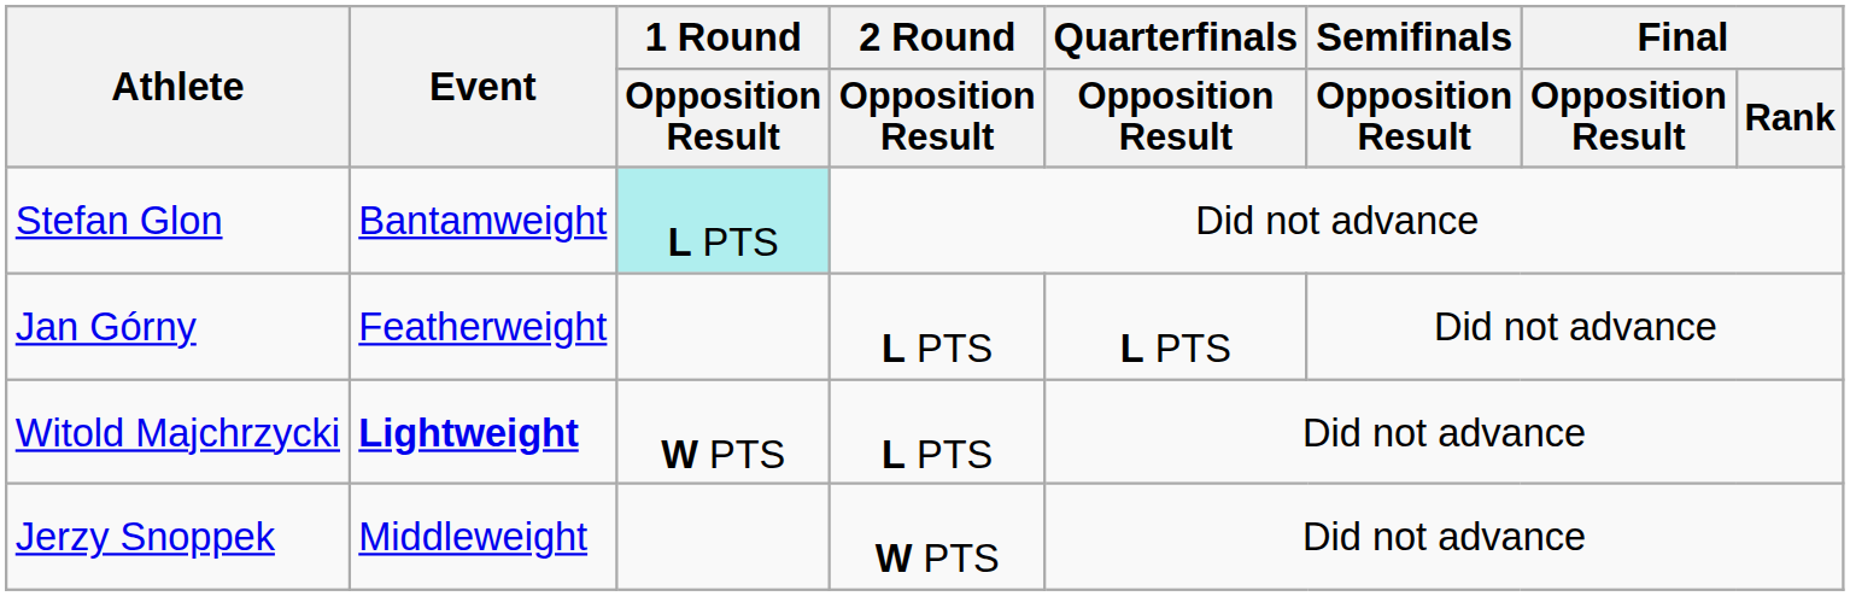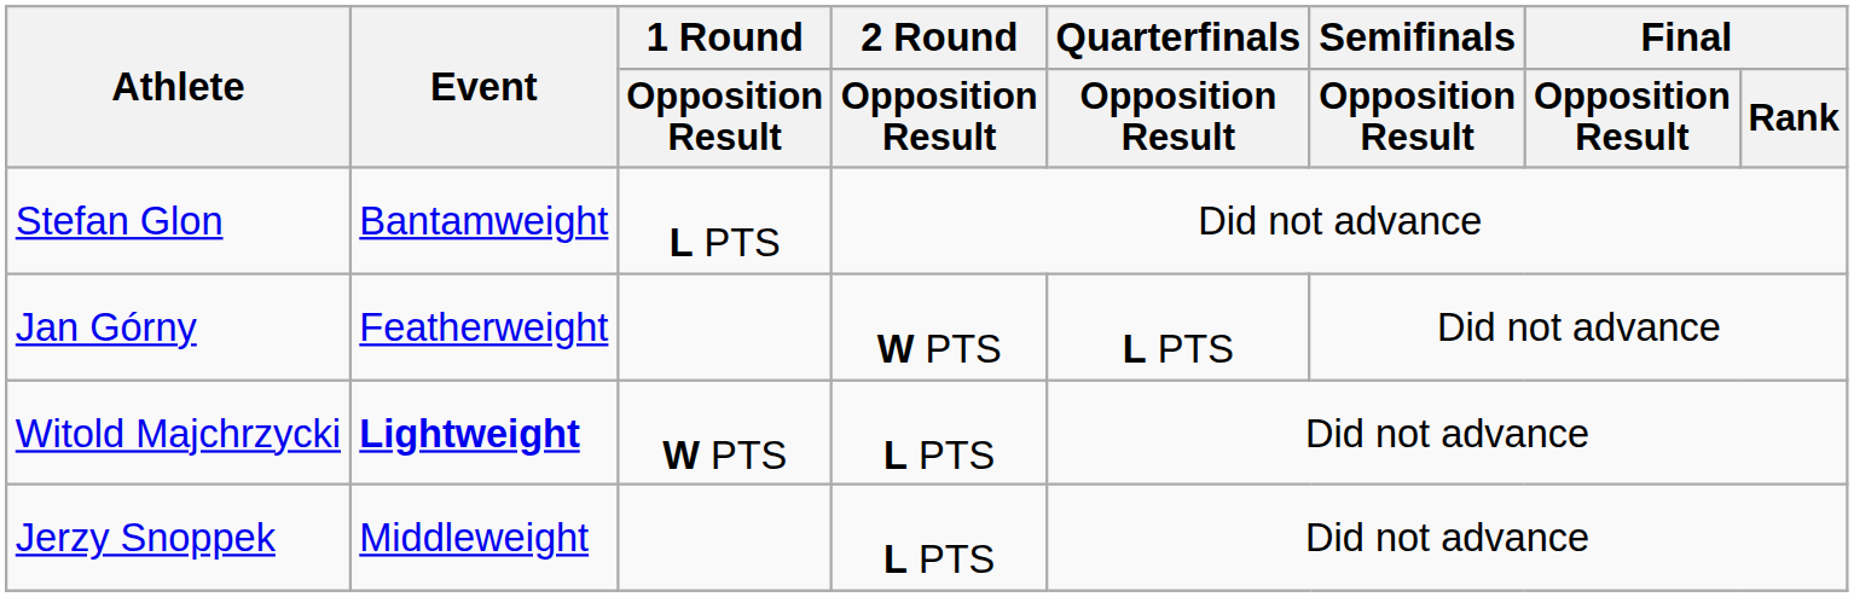 <table class="wikitable" style="font-size:90%">
 <tr>
 <th rowspan="2">Athlete</th>
 <th rowspan="2">Event</th>
 <th>1 Round</th>
 <th>2 Round</th>
 <th>Quarterfinals</th>
 <th>Semifinals</th>
 <th colspan=2>Final</th>
 </tr>
 <tr style="font-size:95%">
 <th>Opposition<br>Result</th>
 <th>Opposition<br>Result</th>
 <th>Opposition<br>Result</th>
 <th>Opposition<br>Result</th>
 <th>Opposition<br>Result</th>
 <th>Rank</th>
 </tr>
 <tr align=center>
 <td align=left><a href='#'>Stefan Glon</a></td>
 <td align=left><a href='#'>Bantamweight</a></td>
-<td style="background: paleturquoise;"><br><strong>L</strong> PTS</td>
+<td><br><strong>L</strong> PTS</td>
 <td colspan=5>Did not advance</td>
 </tr>
 <tr align=center>
 <td align=left><a href='#'>Jan Górny</a></td>
 <td align=left><a href='#'>Featherweight</a></td>
 <td></td>
-<td><br><strong>L</strong> PTS</td>
+<td><br><strong>W</strong> PTS</td>
 <td><br><strong>L</strong> PTS</td>
 <td colspan=3>Did not advance</td>
 </tr>
 <tr align=center>
 <td align=left><a href='#'>Witold Majchrzycki</a></td>
 <td align=left><strong><a href='#'>Lightweight</a></strong></td>
 <td><br><strong>W</strong> PTS</td>
 <td><br><strong>L</strong> PTS</td>
 <td colspan=4>Did not advance</td>
 </tr>
 <tr align=center>
 <td align=left><a href='#'>Jerzy Snoppek</a></td>
 <td align=left><a href='#'>Middleweight</a></td>
 <td></td>
-<td><br><strong>W</strong> PTS</td>
+<td><br><strong>L</strong> PTS</td>
 <td colspan=4>Did not advance</td>
 </tr>
 </table>
